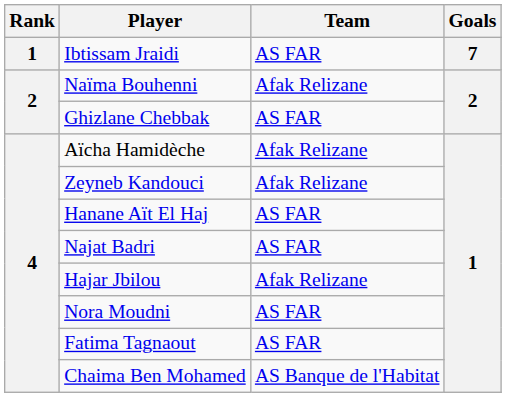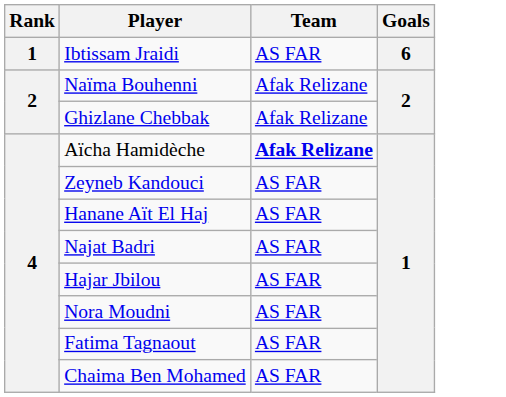 <table class="wikitable" style="text-align:center; font-size:90%">
 <tr>
 <th>Rank</th>
 <th>Player</th>
 <th>Team</th>
 <th>Goals</th>
 </tr>
 <tr>
 <th>1</th>
 <td align=left> <a href='#'>Ibtissam Jraidi</a></td>
 <td align=left> <a href='#'>AS FAR</a></td>
-<th>7</th>
+<th>6</th>
 </tr>
 <tr>
 <th rowspan=2>2</th>
 <td align=left> <a href='#'>Naïma Bouhenni</a></td>
 <td align=left> <a href='#'>Afak Relizane</a></td>
 <th rowspan=2>2</th>
 </tr>
 <tr>
 <td align=left> <a href='#'>Ghizlane Chebbak</a></td>
-<td align=left> <a href='#'>AS FAR</a></td>
+<td align=left> <a href='#'>Afak Relizane</a></td>
 </tr>
 <tr>
 <th rowspan=8>4</th>
 <td align=left> Aïcha Hamidèche</td>
-<td align=left> <a href='#'>Afak Relizane</a></td>
+<td align=left><strong> <a href='#'>Afak Relizane</a></strong></td>
 <th rowspan=8>1</th>
 </tr>
 <tr>
 <td align=left> <a href='#'>Zeyneb Kandouci</a></td>
-<td align=left> <a href='#'>Afak Relizane</a></td>
+<td align=left> <a href='#'>AS FAR</a></td>
 </tr>
 <tr>
 <td align=left> <a href='#'>Hanane Aït El Haj</a></td>
 <td align=left> <a href='#'>AS FAR</a></td>
 </tr>
 <tr>
 <td align=left> <a href='#'>Najat Badri</a></td>
 <td align=left> <a href='#'>AS FAR</a></td>
 </tr>
 <tr>
 <td align=left> <a href='#'>Hajar Jbilou</a></td>
-<td align=left> <a href='#'>Afak Relizane</a></td>
+<td align=left> <a href='#'>AS FAR</a></td>
 </tr>
 <tr>
 <td align=left> <a href='#'>Nora Moudni</a></td>
 <td align=left> <a href='#'>AS FAR</a></td>
 </tr>
 <tr>
 <td align=left> <a href='#'>Fatima Tagnaout</a></td>
 <td align=left> <a href='#'>AS FAR</a></td>
 </tr>
 <tr>
 <td align=left> <a href='#'>Chaima Ben Mohamed</a></td>
-<td align=left> <a href='#'>AS Banque de l'Habitat</a></td>
+<td align=left> <a href='#'>AS FAR</a></td>
 </tr>
 </table>
